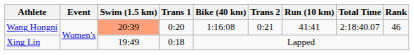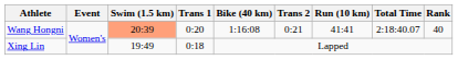 <table class="wikitable" style="font-size:90%">
 <tr>
 <th>Athlete</th>
 <th>Event</th>
 <th>Swim (1.5 km)</th>
 <th>Trans 1</th>
 <th>Bike (40 km)</th>
 <th>Trans 2</th>
 <th>Run (10 km)</th>
 <th>Total Time</th>
 <th>Rank</th>
 </tr>
 <tr align=center>
 <td align=left><a href='#'>Wang Hongni</a></td>
 <td style="text-align:left;" rowspan="2"><a href='#'>Women's</a></td>
 <td style="background: lightsalmon;">20:39</td>
 <td>0:20</td>
 <td>1:16:08</td>
 <td>0:21</td>
 <td>41:41</td>
 <td>2:18:40.07</td>
-<td>46</td>
+<td>40</td>
 </tr>
 <tr align=center>
 <td align=left><a href='#'>Xing Lin</a></td>
 <td>19:49</td>
 <td>0:18</td>
 <td colspan=5>Lapped</td>
 </tr>
 </table>
